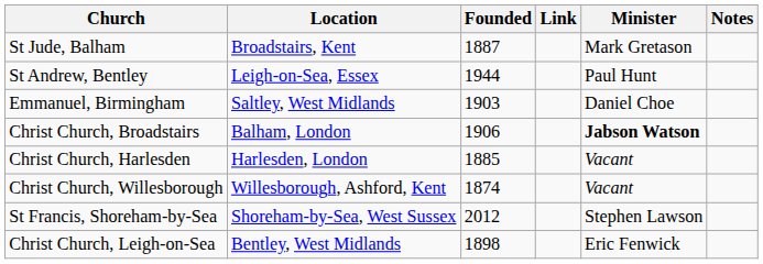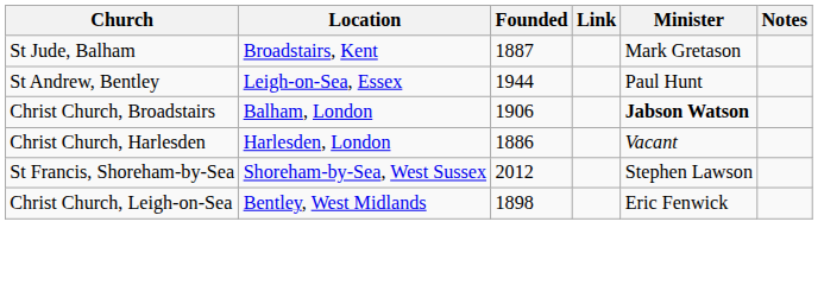 <table class="wikitable">
 <tr>
 <th>Church</th>
 <th>Location</th>
 <th>Founded</th>
 <th>Link</th>
 <th>Minister</th>
 <th>Notes</th>
 </tr>
 <tr>
 <td>St Jude, Balham</td>
 <td><a href='#'>Broadstairs</a>, <a href='#'>Kent</a></td>
 <td>1887</td>
 <td></td>
 <td>Mark Gretason</td>
 <td></td>
 </tr>
 <tr>
 <td>St Andrew, Bentley</td>
 <td><a href='#'>Leigh-on-Sea</a>, <a href='#'>Essex</a></td>
 <td>1944</td>
 <td></td>
 <td>Paul Hunt</td>
 <td></td>
 </tr>
 <tr>
-<td>Emmanuel, Birmingham</td>
-<td><a href='#'>Saltley</a>, <a href='#'>West Midlands</a></td>
-<td>1903</td>
-<td></td>
-<td>Daniel Choe</td>
-<td></td>
-</tr>
-<tr>
 <td>Christ Church, Broadstairs</td>
 <td><a href='#'>Balham</a>, <a href='#'>London</a></td>
 <td>1906</td>
 <td></td>
 <td><strong>Jabson Watson</strong></td>
 <td></td>
 </tr>
 <tr>
 <td>Christ Church, Harlesden</td>
 <td><a href='#'>Harlesden</a>, <a href='#'>London</a></td>
-<td>1885</td>
-<td></td>
-<td><em>Vacant</em></td>
-<td></td>
-</tr>
-<tr>
-<td>Christ Church, Willesborough</td>
-<td><a href='#'>Willesborough</a>, Ashford, <a href='#'>Kent</a></td>
-<td>1874</td>
+<td>1886</td>
 <td></td>
 <td><em>Vacant</em></td>
 <td></td>
 </tr>
 <tr>
 <td>St Francis, Shoreham-by-Sea</td>
 <td><a href='#'>Shoreham-by-Sea</a>, <a href='#'>West Sussex</a></td>
 <td>2012</td>
 <td></td>
 <td>Stephen Lawson</td>
 <td></td>
 </tr>
 <tr>
 <td>Christ Church, Leigh-on-Sea</td>
 <td><a href='#'>Bentley</a>, <a href='#'>West Midlands</a></td>
 <td>1898</td>
 <td></td>
 <td>Eric Fenwick</td>
 <td></td>
 </tr>
 </table>
